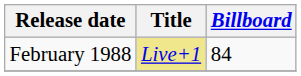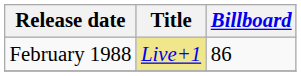 <table class="wikitable">
 <tr>
 <th>Release date</th>
 <th>Title</th>
 <th><a href='#'><em>Billboard</em></a></th>
 </tr>
 <tr>
 <td>February 1988</td>
 <td style="background: khaki;"><em><a href='#'>Live+1</a></em></td>
-<td>84</td>
+<td>86</td>
 </tr>
 <tr>
 </tr>
 </table>
